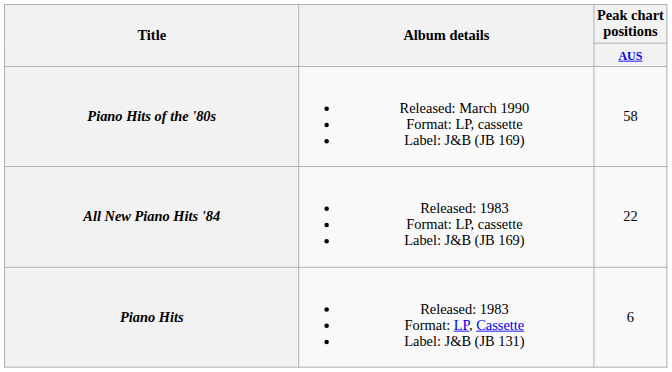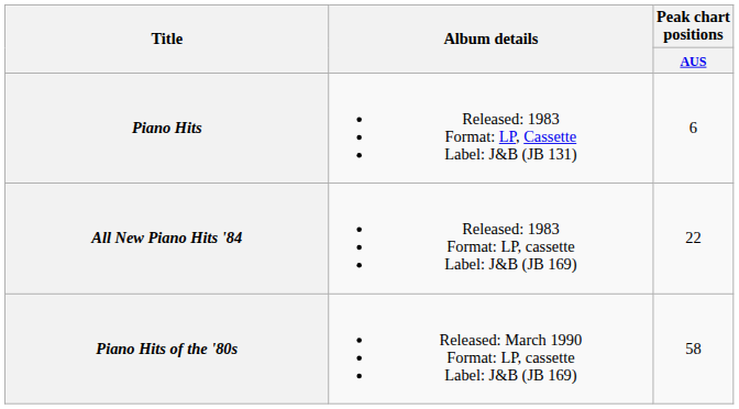 <table class="wikitable plainrowheaders" style="text-align:center;" border="1">
 <tr>
 <th scope="col" rowspan="2" style="width:20em;">Title</th>
 <th scope="col" rowspan="2" style="width:20em;">Album details</th>
 <th scope="col" colspan="1">Peak chart<br>positions</th>
 </tr>
 <tr>
 <th scope="col" style="text-align:center;"><small><a href='#'>AUS</a></small><br></th>
 </tr>
 <tr>
-<th scope="row"><em>Piano Hits of the '80s</em></th>
-<td><br><ul><li>Released: March 1990</li><li>Format: LP, cassette</li><li>Label: J&B (JB 169)</li></ul></td>
-<td>58</td>
+<th scope="row"><em>Piano Hits</em></th>
+<td><br><ul><li>Released: 1983</li><li>Format: <a href='#'>LP</a>, <a href='#'>Cassette</a></li><li>Label: J&B (JB 131)</li></ul></td>
+<td>6</td>
 </tr>
 <tr>
 <th scope="row"><em>All New Piano Hits '84</em></th>
 <td><br><ul><li>Released: 1983</li><li>Format: LP, cassette</li><li>Label: J&B (JB 169)</li></ul></td>
 <td>22</td>
 </tr>
 <tr>
-<th scope="row"><em>Piano Hits</em></th>
-<td><br><ul><li>Released: 1983</li><li>Format: <a href='#'>LP</a>, <a href='#'>Cassette</a></li><li>Label: J&B (JB 131)</li></ul></td>
-<td>6</td>
+<th scope="row"><em>Piano Hits of the '80s</em></th>
+<td><br><ul><li>Released: March 1990</li><li>Format: LP, cassette</li><li>Label: J&B (JB 169)</li></ul></td>
+<td>58</td>
 </tr>
 </table>
